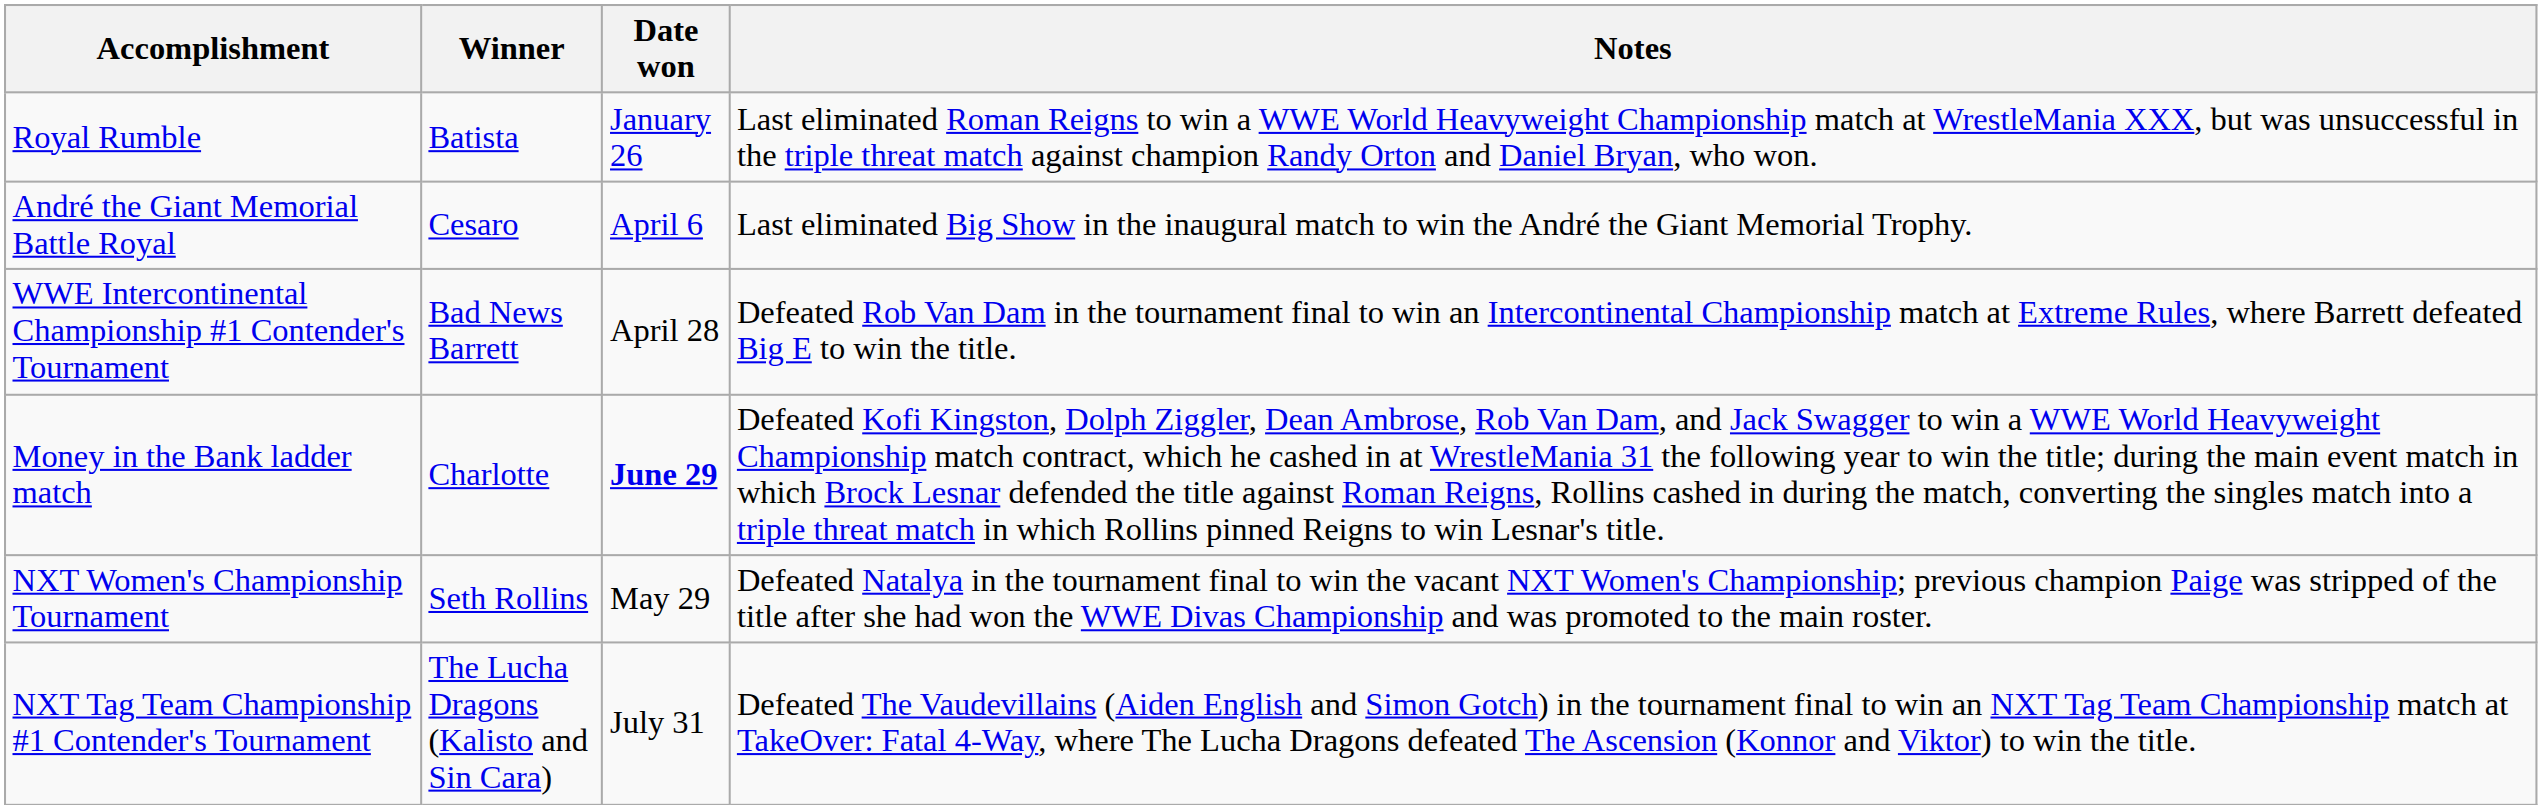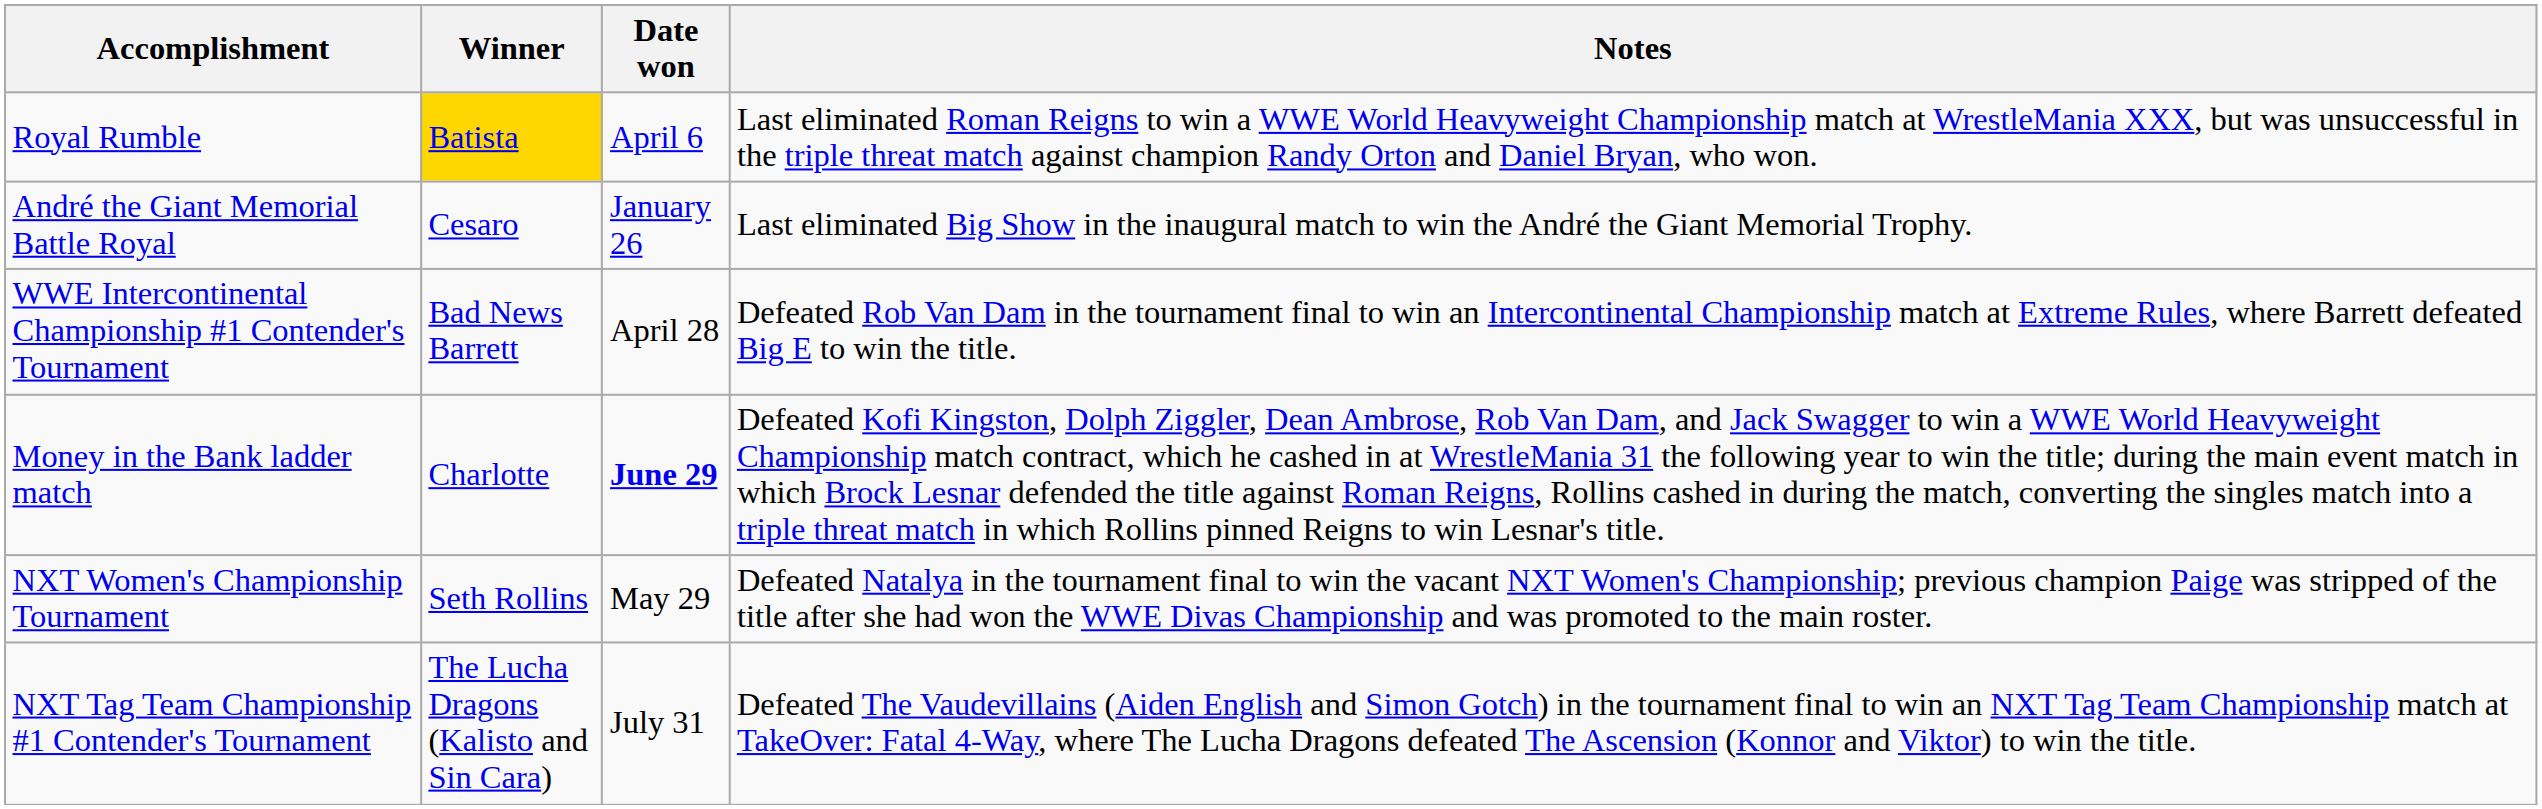 <table class="wikitable">
 <tr>
 <th>Accomplishment</th>
 <th>Winner</th>
 <th>Date won</th>
 <th>Notes</th>
 </tr>
 <tr>
 <td><a href='#'>Royal Rumble</a></td>
-<td><a href='#'>Batista</a></td>
-<td><a href='#'>January 26</a></td>
+<td style="background: gold;"><a href='#'>Batista</a></td>
+<td><a href='#'>April 6</a></td>
 <td>Last eliminated <a href='#'>Roman Reigns</a> to win a <a href='#'>WWE World Heavyweight Championship</a> match at <a href='#'>WrestleMania XXX</a>, but was unsuccessful in the <a href='#'>triple threat match</a> against champion <a href='#'>Randy Orton</a> and <a href='#'>Daniel Bryan</a>, who won.</td>
 </tr>
 <tr>
 <td><a href='#'>André the Giant Memorial Battle Royal</a></td>
 <td><a href='#'>Cesaro</a></td>
-<td><a href='#'>April 6</a></td>
+<td><a href='#'>January 26</a></td>
 <td>Last eliminated <a href='#'>Big Show</a> in the inaugural match to win the André the Giant Memorial Trophy.</td>
 </tr>
 <tr>
 <td><a href='#'>WWE Intercontinental Championship #1 Contender's Tournament</a></td>
 <td><a href='#'>Bad News Barrett</a></td>
 <td>April 28</td>
 <td>Defeated <a href='#'>Rob Van Dam</a> in the tournament final to win an <a href='#'>Intercontinental Championship</a> match at <a href='#'>Extreme Rules</a>, where Barrett defeated <a href='#'>Big E</a> to win the title.</td>
 </tr>
 <tr>
 <td><a href='#'>Money in the Bank ladder match</a></td>
 <td><a href='#'>Charlotte</a></td>
 <td><strong><a href='#'>June 29</a></strong></td>
 <td>Defeated <a href='#'>Kofi Kingston</a>, <a href='#'>Dolph Ziggler</a>, <a href='#'>Dean Ambrose</a>, <a href='#'>Rob Van Dam</a>, and <a href='#'>Jack Swagger</a> to win a <a href='#'>WWE World Heavyweight Championship</a> match contract, which he cashed in at <a href='#'>WrestleMania 31</a> the following year to win the title; during the main event match in which <a href='#'>Brock Lesnar</a> defended the title against <a href='#'>Roman Reigns</a>, Rollins cashed in during the match, converting the singles match into a <a href='#'>triple threat match</a> in which Rollins pinned Reigns to win Lesnar's title.</td>
 </tr>
 <tr>
 <td><a href='#'>NXT Women's Championship Tournament</a></td>
 <td><a href='#'>Seth Rollins</a></td>
 <td>May 29</td>
 <td>Defeated <a href='#'>Natalya</a> in the tournament final to win the vacant <a href='#'>NXT Women's Championship</a>; previous champion <a href='#'>Paige</a> was stripped of the title after she had won the <a href='#'>WWE Divas Championship</a> and was promoted to the main roster.</td>
 </tr>
 <tr>
 <td><a href='#'>NXT Tag Team Championship #1 Contender's Tournament</a></td>
 <td><a href='#'>The Lucha Dragons</a><br>(<a href='#'>Kalisto</a> and <a href='#'>Sin Cara</a>)</td>
 <td>July 31</td>
 <td>Defeated <a href='#'>The Vaudevillains</a> (<a href='#'>Aiden English</a> and <a href='#'>Simon Gotch</a>) in the tournament final to win an <a href='#'>NXT Tag Team Championship</a> match at <a href='#'>TakeOver: Fatal 4-Way</a>, where The Lucha Dragons defeated <a href='#'>The Ascension</a> (<a href='#'>Konnor</a> and <a href='#'>Viktor</a>) to win the title.</td>
 </tr>
 </table>
